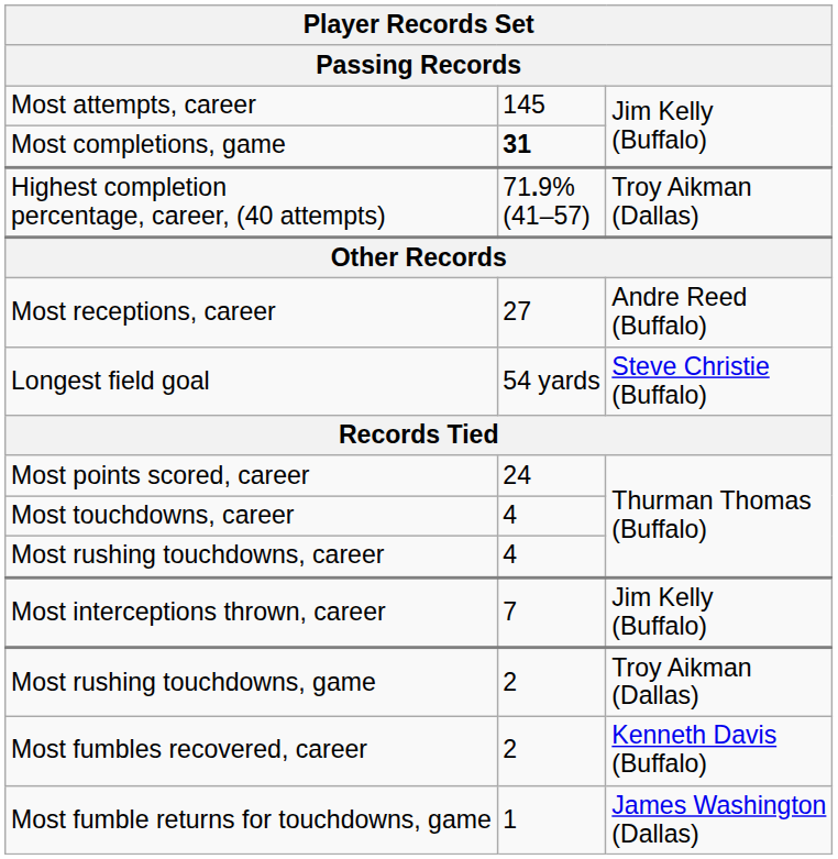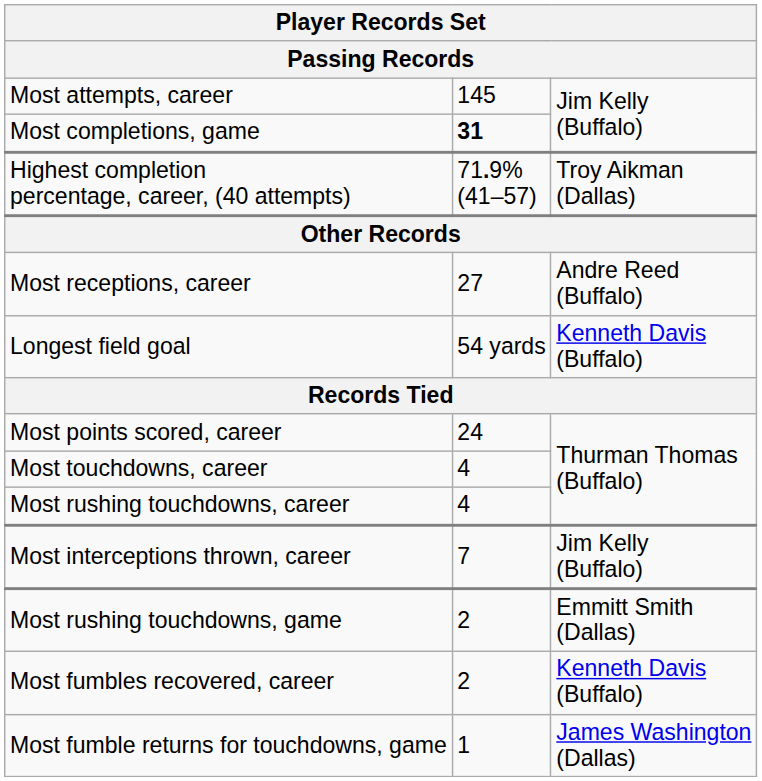 <table class="wikitable">
 <tr>
 <th colspan=3>Player Records Set</th>
 </tr>
 <tr>
 <th colspan=3>Passing Records</th>
 </tr>
 <tr>
 <td>Most attempts, career</td>
 <td>145</td>
 <td rowspan=2>Jim Kelly<br>(Buffalo)</td>
 </tr>
 <tr style="border-bottom: 2px solid gray">
 <td>Most completions, game</td>
 <td><strong>31</strong></td>
 </tr>
 <tr style="border-bottom: 2px solid gray">
 <td>Highest completion<br> percentage, career, (40 attempts)</td>
 <td>71<strong>.</strong>9% <br>(41–57)</td>
 <td>Troy Aikman<br>(Dallas)</td>
 </tr>
 <tr>
 <th colspan=3>Other Records</th>
 </tr>
 <tr>
 <td>Most receptions, career</td>
 <td>27</td>
 <td>Andre Reed<br>(Buffalo)</td>
 </tr>
 <tr>
 <td>Longest field goal</td>
 <td>54 yards</td>
-<td><a href='#'>Steve Christie</a><br>(Buffalo)</td>
+<td><a href='#'>Kenneth Davis</a><br>(Buffalo)</td>
 </tr>
 <tr>
 <th colspan=3>Records Tied</th>
 </tr>
 <tr>
 <td>Most points scored, career</td>
 <td>24</td>
 <td rowspan=3>Thurman Thomas<br>(Buffalo)</td>
 </tr>
 <tr>
 <td>Most touchdowns, career</td>
 <td>4</td>
 </tr>
 <tr style="border-bottom: 2px solid gray">
 <td>Most rushing touchdowns, career</td>
 <td>4</td>
 </tr>
 <tr style="border-bottom: 2px solid gray">
 <td>Most interceptions thrown, career</td>
 <td>7</td>
 <td>Jim Kelly<br>(Buffalo)</td>
 </tr>
 <tr>
 <td>Most rushing touchdowns, game</td>
 <td>2</td>
-<td>Troy Aikman<br>(Dallas)</td>
+<td>Emmitt Smith<br>(Dallas)</td>
 </tr>
 <tr>
 <td>Most fumbles recovered, career</td>
 <td>2</td>
 <td><a href='#'>Kenneth Davis</a><br>(Buffalo)</td>
 </tr>
 <tr>
 <td>Most fumble returns for touchdowns, game</td>
 <td>1</td>
 <td><a href='#'>James Washington</a><br>(Dallas)</td>
 </tr>
 </table>
